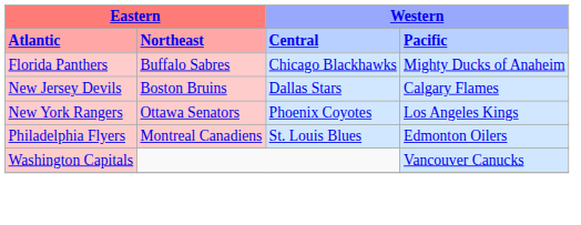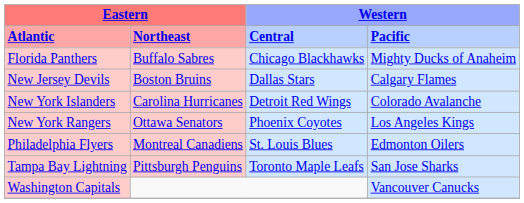 <table class="wikitable">
 <tr>
 <th colspan="2" style="background-color: #FF7B77;"><strong><a href='#'>Eastern</a></strong></th>
 <th colspan="2" style="background-color: #99A8FF;"><strong><a href='#'>Western</a></strong></th>
 </tr>
 <tr>
 <td style="background-color: #FFA7A7;"><strong><a href='#'>Atlantic</a></strong></td>
 <td style="background-color: #FFA7A7;"><strong><a href='#'>Northeast</a></strong></td>
 <td style="background-color: #B7D0FF;"><strong><a href='#'>Central</a></strong></td>
 <td style="background-color: #B7D0FF;"><strong><a href='#'>Pacific</a></strong></td>
 </tr>
 <tr>
 <td style="background-color: #FFCCCC;"><a href='#'>Florida Panthers</a></td>
 <td style="background-color: #FFCCCC;"><a href='#'>Buffalo Sabres</a></td>
 <td style="background-color: #D0E7FF;"><a href='#'>Chicago Blackhawks</a></td>
 <td style="background-color: #D0E7FF;"><a href='#'>Mighty Ducks of Anaheim</a></td>
 </tr>
 <tr>
 <td style="background-color: #FFCCCC;"><a href='#'>New Jersey Devils</a></td>
 <td style="background-color: #FFCCCC;"><a href='#'>Boston Bruins</a></td>
 <td style="background-color: #D0E7FF;"><a href='#'>Dallas Stars</a></td>
 <td style="background-color: #D0E7FF;"><a href='#'>Calgary Flames</a></td>
 </tr>
 <tr>
+<td style="background-color: #FFCCCC;"><a href='#'>New York Islanders</a></td>
+<td style="background-color: #FFCCCC;"><a href='#'>Carolina Hurricanes</a></td>
+<td style="background-color: #D0E7FF;"><a href='#'>Detroit Red Wings</a></td>
+<td style="background-color: #D0E7FF;"><a href='#'>Colorado Avalanche</a></td>
+</tr>
+<tr>
 <td style="background-color: #FFCCCC;"><a href='#'>New York Rangers</a></td>
 <td style="background-color: #FFCCCC;"><a href='#'>Ottawa Senators</a></td>
 <td style="background-color: #D0E7FF;"><a href='#'>Phoenix Coyotes</a></td>
 <td style="background-color: #D0E7FF;"><a href='#'>Los Angeles Kings</a></td>
 </tr>
 <tr>
 <td style="background-color: #FFCCCC;"><a href='#'>Philadelphia Flyers</a></td>
 <td style="background-color: #FFCCCC;"><a href='#'>Montreal Canadiens</a></td>
 <td style="background-color: #D0E7FF;"><a href='#'>St. Louis Blues</a></td>
 <td style="background-color: #D0E7FF;"><a href='#'>Edmonton Oilers</a></td>
 </tr>
 <tr>
+<td style="background-color: #FFCCCC;"><a href='#'>Tampa Bay Lightning</a></td>
+<td style="background-color: #FFCCCC;"><a href='#'>Pittsburgh Penguins</a></td>
+<td style="background-color: #D0E7FF;"><a href='#'>Toronto Maple Leafs</a></td>
+<td style="background-color: #D0E7FF;"><a href='#'>San Jose Sharks</a></td>
+</tr>
+<tr>
 <td style="background-color: #FFCCCC;"><a href='#'>Washington Capitals</a></td>
 <td colspan="2"> </td>
 <td style="background-color: #D0E7FF;"><a href='#'>Vancouver Canucks</a></td>
 </tr>
 <tr>
 </tr>
 </table>
